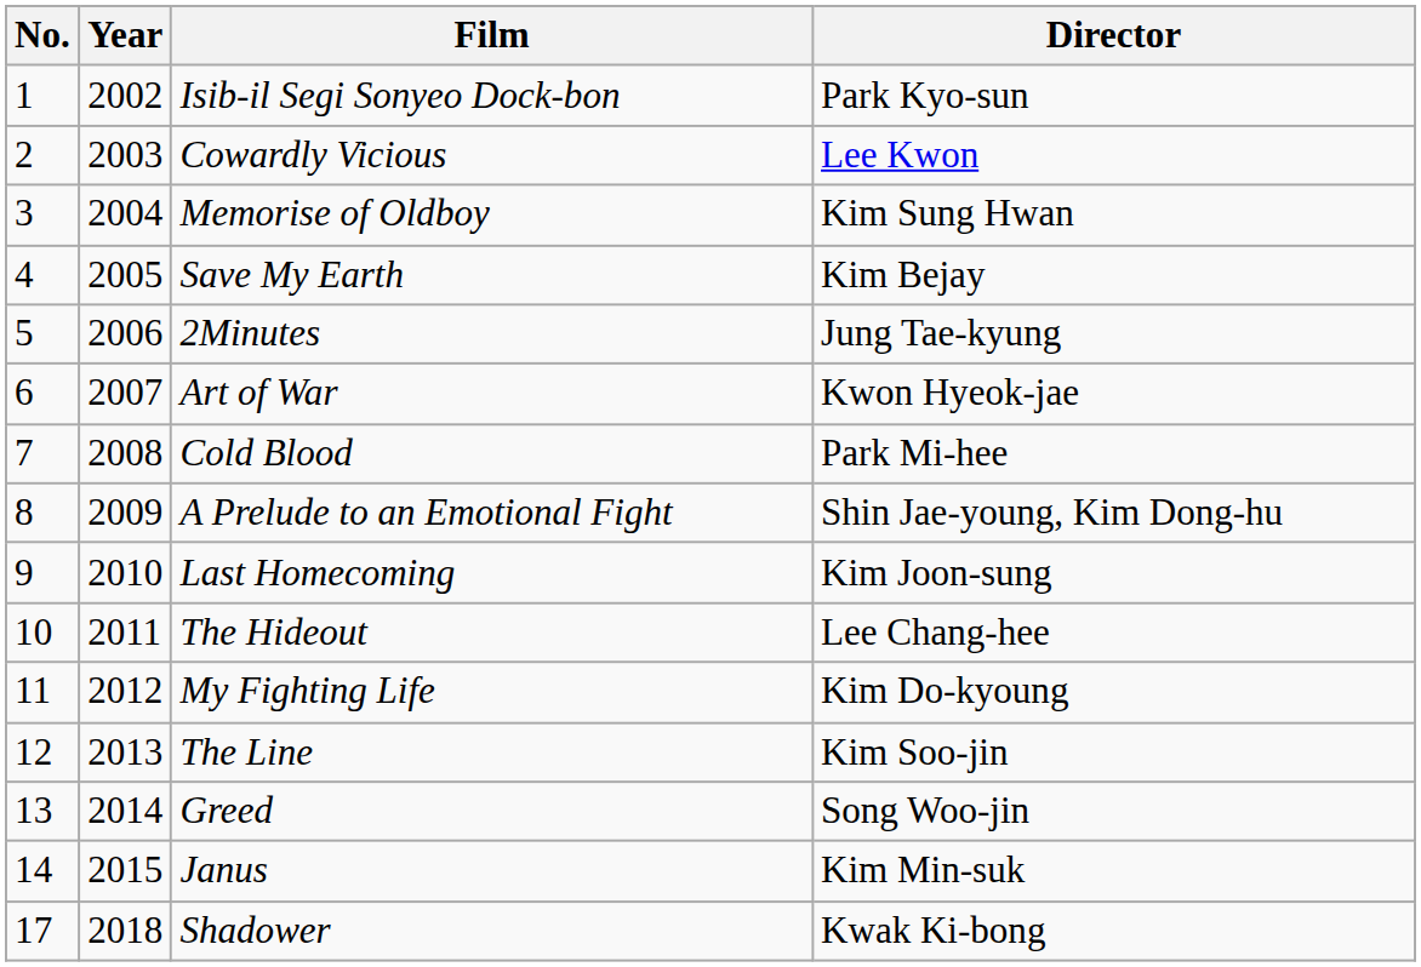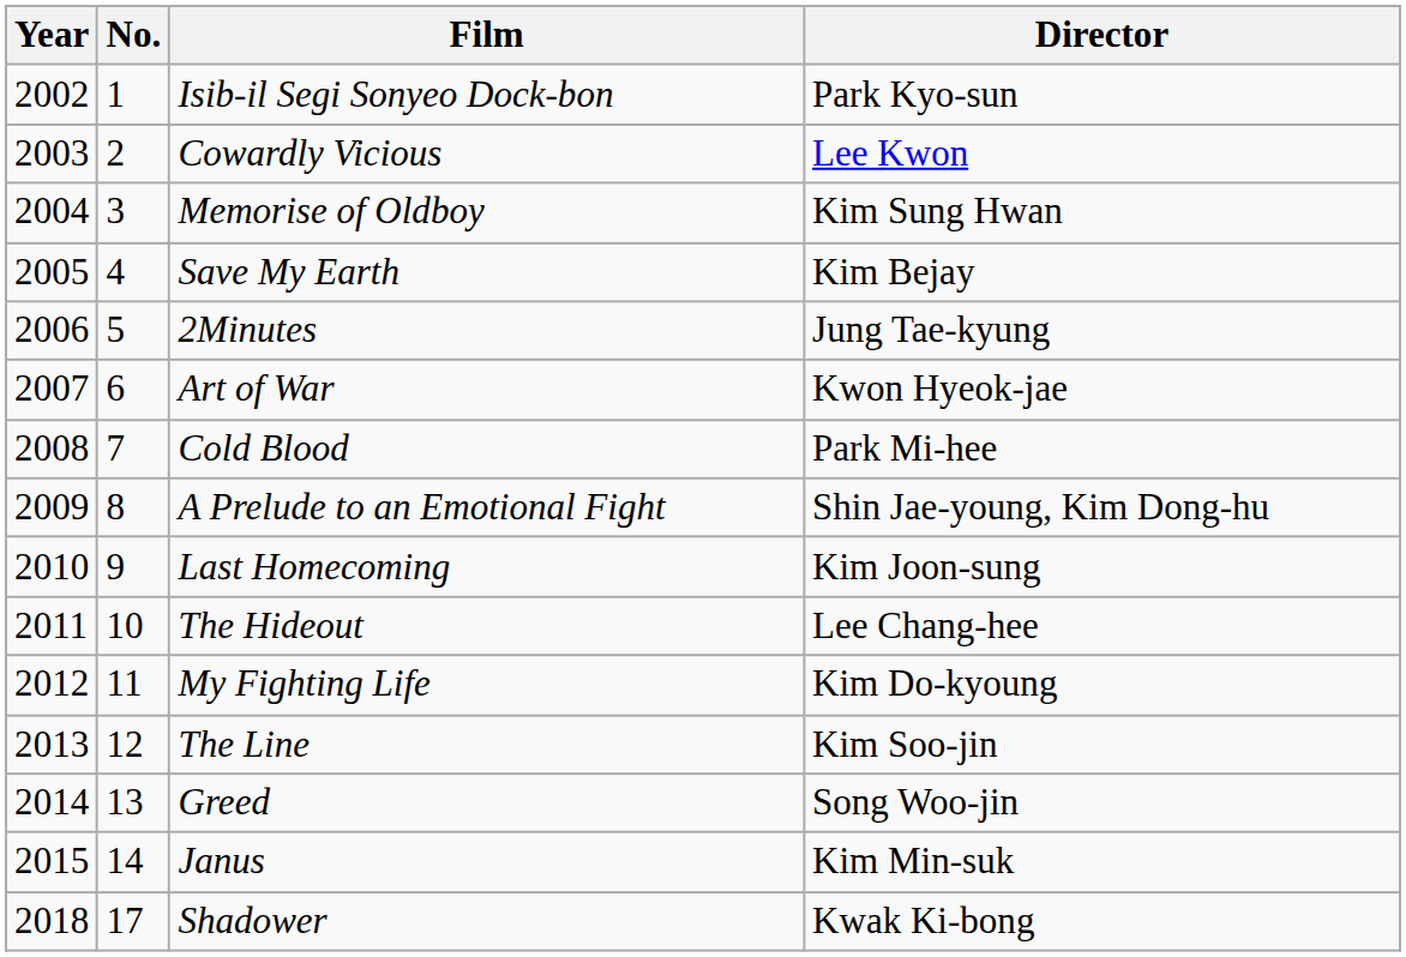 <table class=wikitable style="width:600px">
 <tr>
+<th width=10>Year</th>
 <th width=10>No.</th>
-<th width=10>Year</th>
 <th>Film</th>
 <th>Director</th>
 </tr>
 <tr>
+<td>2002</td>
 <td>1</td>
-<td>2002</td>
 <td><em>Isib-il Segi Sonyeo Dock-bon</em></td>
 <td>Park Kyo-sun</td>
 </tr>
 <tr>
+<td>2003</td>
 <td>2</td>
-<td>2003</td>
 <td><em>Cowardly Vicious</em></td>
 <td><a href='#'>Lee Kwon</a></td>
 </tr>
 <tr>
+<td>2004</td>
 <td>3</td>
-<td>2004</td>
 <td><em>Memorise of Oldboy</em></td>
 <td>Kim Sung Hwan</td>
 </tr>
 <tr>
+<td>2005</td>
 <td>4</td>
-<td>2005</td>
 <td><em>Save My Earth</em></td>
 <td>Kim Bejay</td>
 </tr>
 <tr>
+<td>2006</td>
 <td>5</td>
-<td>2006</td>
 <td><em>2Minutes</em></td>
 <td>Jung Tae-kyung</td>
 </tr>
 <tr>
+<td>2007</td>
 <td>6</td>
-<td>2007</td>
 <td><em>Art of War</em></td>
 <td>Kwon Hyeok-jae</td>
 </tr>
 <tr>
+<td>2008</td>
 <td>7</td>
-<td>2008</td>
 <td><em>Cold Blood</em></td>
 <td>Park Mi-hee</td>
 </tr>
 <tr>
+<td>2009</td>
 <td>8</td>
-<td>2009</td>
 <td><em>A Prelude to an Emotional Fight</em></td>
 <td>Shin Jae-young, Kim Dong-hu</td>
 </tr>
 <tr>
+<td>2010</td>
 <td>9</td>
-<td>2010</td>
 <td><em>Last Homecoming</em></td>
 <td>Kim Joon-sung</td>
 </tr>
 <tr>
+<td>2011</td>
 <td>10</td>
-<td>2011</td>
 <td><em>The Hideout</em></td>
 <td>Lee Chang-hee</td>
 </tr>
 <tr>
+<td>2012</td>
 <td>11</td>
-<td>2012</td>
 <td><em>My Fighting Life</em></td>
 <td>Kim Do-kyoung</td>
 </tr>
 <tr>
+<td>2013</td>
 <td>12</td>
-<td>2013</td>
 <td><em>The Line</em></td>
 <td>Kim Soo-jin</td>
 </tr>
 <tr>
+<td>2014</td>
 <td>13</td>
-<td>2014</td>
 <td><em>Greed</em></td>
 <td>Song Woo-jin</td>
 </tr>
 <tr>
+<td>2015</td>
 <td>14</td>
-<td>2015</td>
 <td><em>Janus</em></td>
 <td>Kim Min-suk</td>
 </tr>
 <tr>
+<td>2018</td>
 <td>17</td>
-<td>2018</td>
 <td><em>Shadower</em></td>
 <td>Kwak Ki-bong</td>
 </tr>
 </table>
